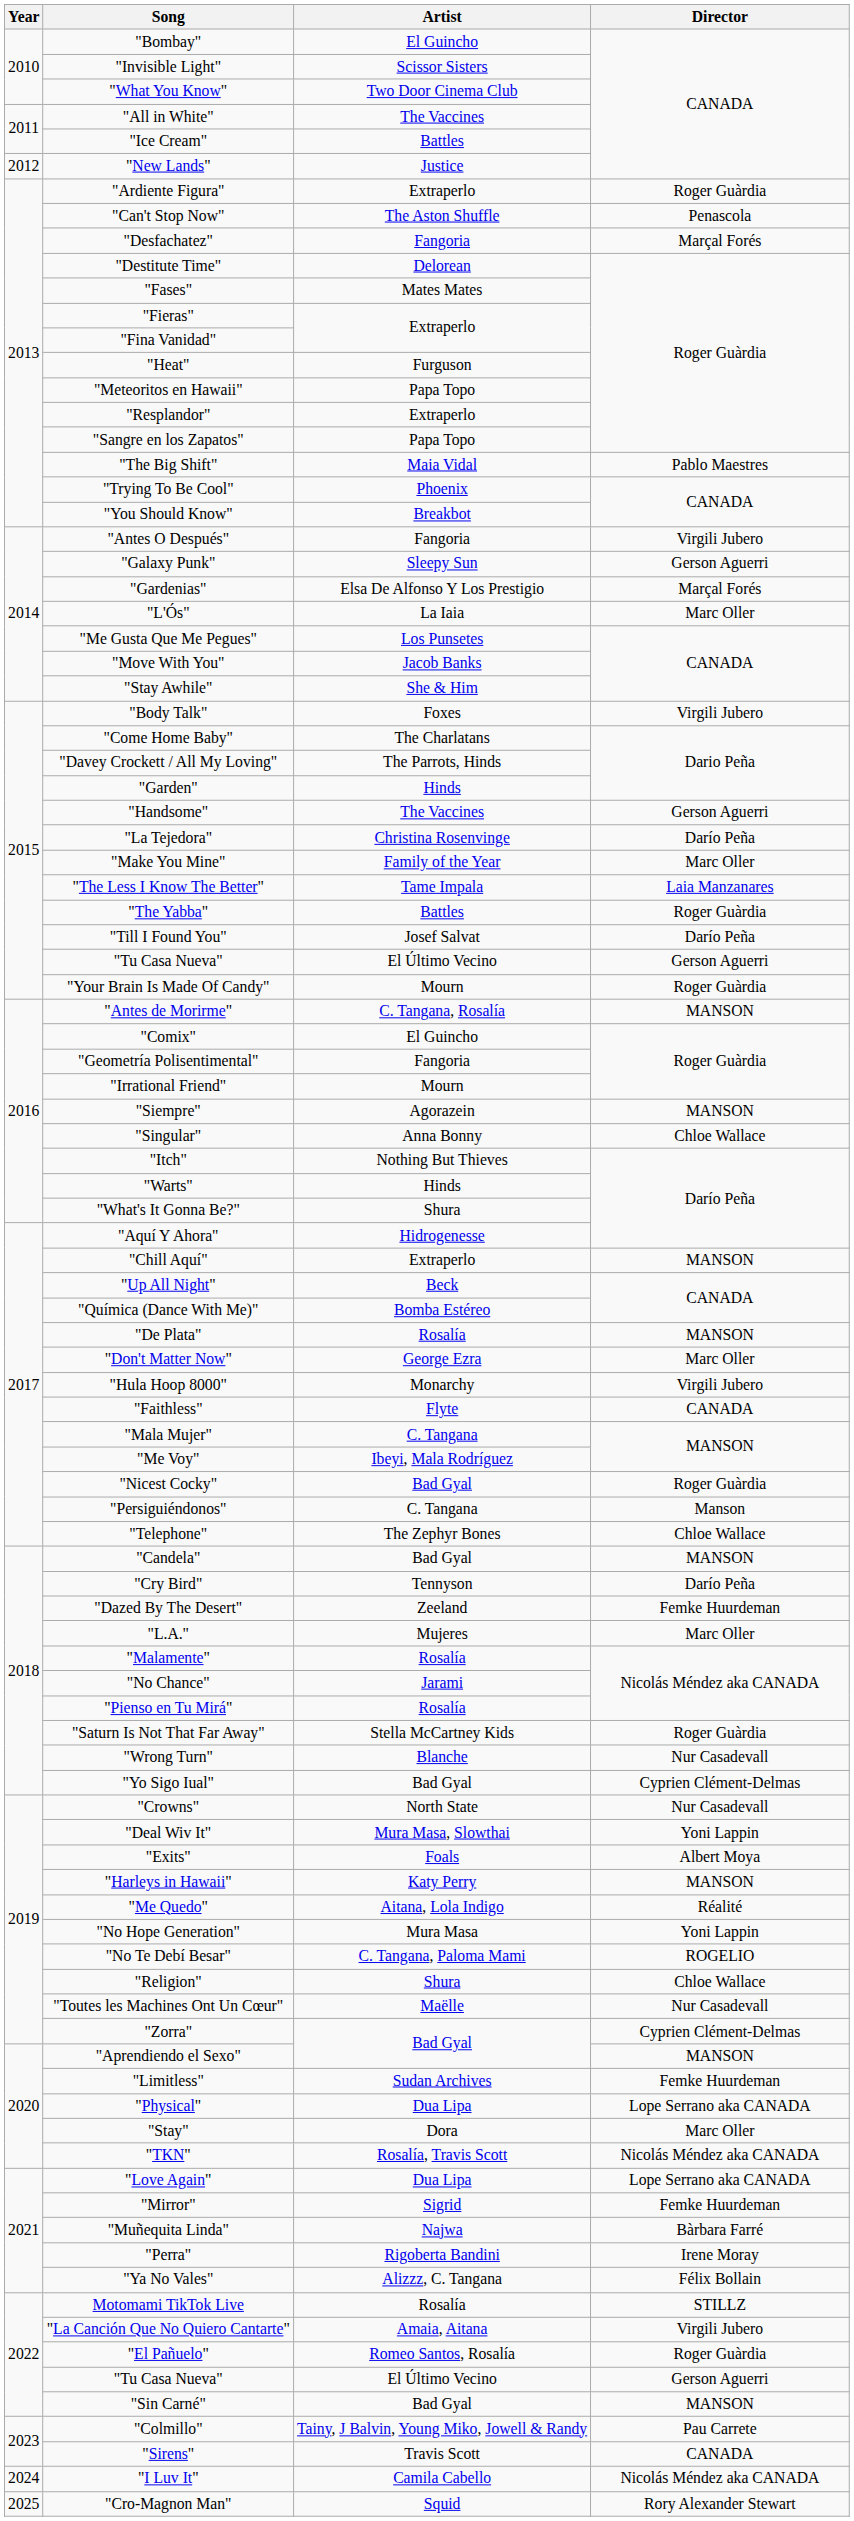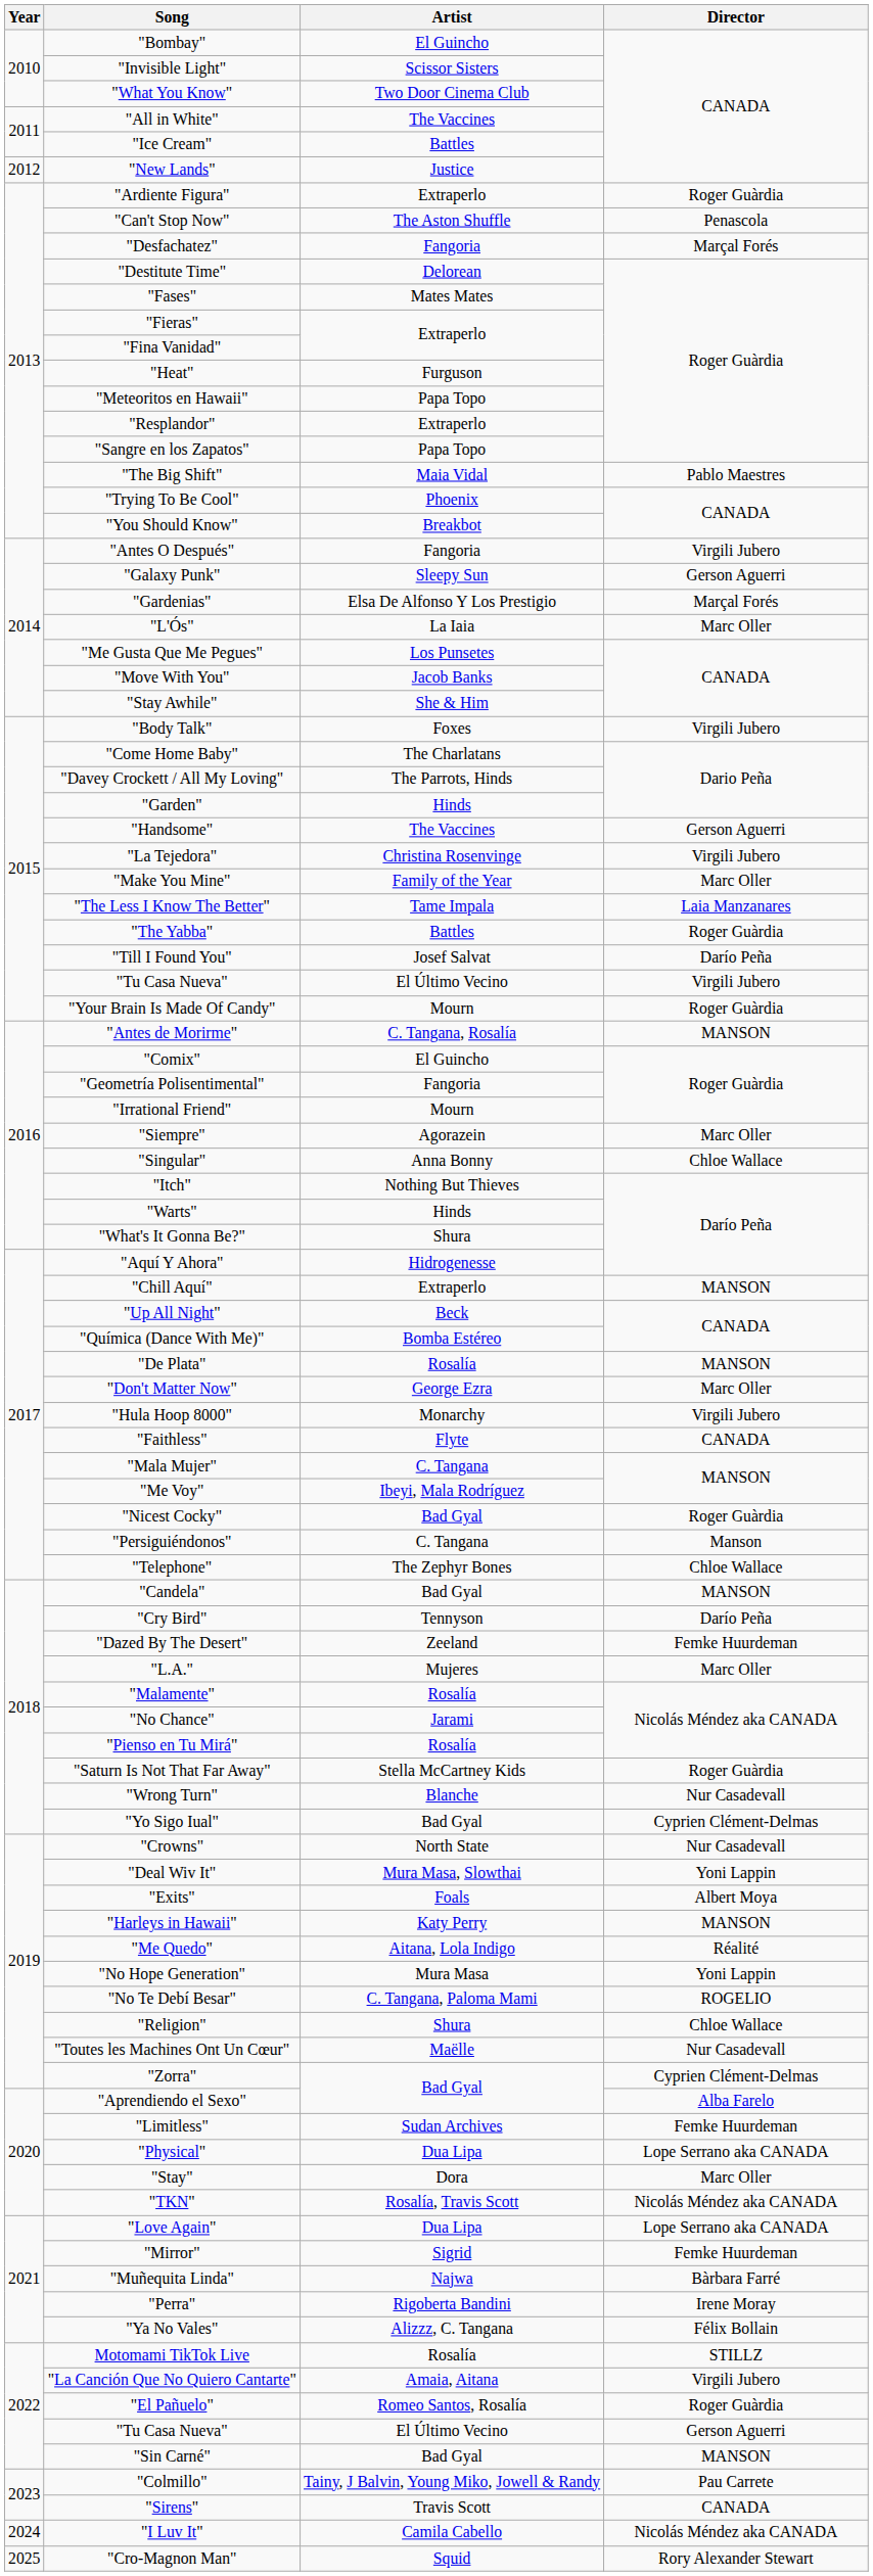 <table class="wikitable plainrowheaders" style="text-align:center;">
 <tr>
 <th>Year</th>
 <th>Song</th>
 <th>Artist</th>
 <th scope="col" style="width:16em;">Director</th>
 </tr>
 <tr>
 <td rowspan="3">2010</td>
 <td>"Bombay"</td>
 <td><a href='#'>El Guincho</a></td>
 <td rowspan="6">CANADA</td>
 </tr>
 <tr>
 <td>"Invisible Light"</td>
 <td><a href='#'>Scissor Sisters</a></td>
 </tr>
 <tr>
 <td>"<a href='#'>What You Know</a>"</td>
 <td><a href='#'>Two Door Cinema Club</a></td>
 </tr>
 <tr>
 <td rowspan="2">2011</td>
 <td>"All in White"</td>
 <td><a href='#'>The Vaccines</a></td>
 </tr>
 <tr>
 <td>"Ice Cream"</td>
 <td><a href='#'>Battles</a></td>
 </tr>
 <tr>
 <td>2012</td>
 <td>"<a href='#'>New Lands</a>"</td>
 <td><a href='#'>Justice</a></td>
 </tr>
 <tr>
 <td rowspan="14">2013</td>
 <td>"Ardiente Figura"</td>
 <td>Extraperlo</td>
 <td>Roger Guàrdia</td>
 </tr>
 <tr>
 <td>"Can't Stop Now"</td>
 <td><a href='#'>The Aston Shuffle</a></td>
 <td>Penascola</td>
 </tr>
 <tr>
 <td>"Desfachatez"</td>
 <td><a href='#'>Fangoria</a></td>
 <td>Marçal Forés</td>
 </tr>
 <tr>
 <td>"Destitute Time"</td>
 <td><a href='#'>Delorean</a></td>
 <td rowspan="8">Roger Guàrdia</td>
 </tr>
 <tr>
 <td>"Fases"</td>
 <td>Mates Mates</td>
 </tr>
 <tr>
 <td>"Fieras"</td>
 <td rowspan="2">Extraperlo</td>
 </tr>
 <tr>
 <td>"Fina Vanidad"</td>
 </tr>
 <tr>
 <td>"Heat"</td>
 <td>Furguson</td>
 </tr>
 <tr>
 <td>"Meteoritos en Hawaii"</td>
 <td>Papa Topo</td>
 </tr>
 <tr>
 <td>"Resplandor"</td>
 <td>Extraperlo</td>
 </tr>
 <tr>
 <td>"Sangre en los Zapatos"</td>
 <td>Papa Topo</td>
 </tr>
 <tr>
 <td>"The Big Shift"</td>
 <td><a href='#'>Maia Vidal</a></td>
 <td>Pablo Maestres</td>
 </tr>
 <tr>
 <td>"Trying To Be Cool"</td>
 <td><a href='#'>Phoenix</a></td>
 <td rowspan="2">CANADA</td>
 </tr>
 <tr>
 <td>"You Should Know"</td>
 <td><a href='#'>Breakbot</a></td>
 </tr>
 <tr>
 <td rowspan="7">2014</td>
 <td>"Antes O Después"</td>
 <td>Fangoria</td>
 <td>Virgili Jubero</td>
 </tr>
 <tr>
 <td>"Galaxy Punk"</td>
 <td><a href='#'>Sleepy Sun</a></td>
 <td>Gerson Aguerri</td>
 </tr>
 <tr>
 <td>"Gardenias"</td>
 <td>Elsa De Alfonso Y Los Prestigio</td>
 <td>Marçal Forés</td>
 </tr>
 <tr>
 <td>"L'Ós"</td>
 <td>La Iaia</td>
 <td>Marc Oller</td>
 </tr>
 <tr>
 <td>"Me Gusta Que Me Pegues"</td>
 <td><a href='#'>Los Punsetes</a></td>
 <td rowspan="3">CANADA</td>
 </tr>
 <tr>
 <td>"Move With You"</td>
 <td><a href='#'>Jacob Banks</a></td>
 </tr>
 <tr>
 <td>"Stay Awhile"</td>
 <td><a href='#'>She & Him</a></td>
 </tr>
 <tr>
 <td rowspan="12">2015</td>
 <td>"Body Talk"</td>
 <td>Foxes</td>
 <td>Virgili Jubero</td>
 </tr>
 <tr>
 <td>"Come Home Baby"</td>
 <td>The Charlatans</td>
 <td rowspan="3">Dario Peña</td>
 </tr>
 <tr>
 <td>"Davey Crockett / All My Loving"</td>
 <td>The Parrots, Hinds</td>
 </tr>
 <tr>
 <td>"Garden"</td>
 <td><a href='#'>Hinds</a></td>
 </tr>
 <tr>
 <td>"Handsome"</td>
 <td><a href='#'>The Vaccines</a></td>
 <td>Gerson Aguerri</td>
 </tr>
 <tr>
 <td>"La Tejedora"</td>
 <td><a href='#'>Christina Rosenvinge</a></td>
-<td>Darío Peña</td>
+<td>Virgili Jubero</td>
 </tr>
 <tr>
 <td>"Make You Mine"</td>
 <td><a href='#'>Family of the Year</a></td>
 <td>Marc Oller</td>
 </tr>
 <tr>
 <td>"<a href='#'>The Less I Know The Better</a>"</td>
 <td><a href='#'>Tame Impala</a></td>
 <td><a href='#'>Laia Manzanares</a></td>
 </tr>
 <tr>
 <td>"<a href='#'>The Yabba</a>"</td>
 <td><a href='#'>Battles</a></td>
 <td>Roger Guàrdia</td>
 </tr>
 <tr>
 <td>"Till I Found You"</td>
 <td>Josef Salvat</td>
 <td>Darío Peña</td>
 </tr>
 <tr>
 <td>"Tu Casa Nueva"</td>
 <td>El Último Vecino</td>
-<td>Gerson Aguerri</td>
+<td>Virgili Jubero</td>
 </tr>
 <tr>
 <td>"Your Brain Is Made Of Candy"</td>
 <td>Mourn</td>
 <td>Roger Guàrdia</td>
 </tr>
 <tr>
 <td rowspan="9">2016</td>
 <td>"<a href='#'>Antes de Morirme</a>"</td>
 <td><a href='#'>C. Tangana</a>, <a href='#'>Rosalía</a></td>
 <td>MANSON</td>
 </tr>
 <tr>
 <td>"Comix"</td>
 <td>El Guincho</td>
 <td rowspan="3">Roger Guàrdia</td>
 </tr>
 <tr>
 <td>"Geometría Polisentimental"</td>
 <td>Fangoria</td>
 </tr>
 <tr>
 <td>"Irrational Friend"</td>
 <td>Mourn</td>
 </tr>
 <tr>
 <td>"Siempre"</td>
 <td>Agorazein</td>
-<td>MANSON</td>
+<td>Marc Oller</td>
 </tr>
 <tr>
 <td>"Singular"</td>
 <td>Anna Bonny</td>
 <td>Chloe Wallace</td>
 </tr>
 <tr>
 <td>"Itch"</td>
 <td>Nothing But Thieves</td>
 <td rowspan="4">Darío Peña</td>
 </tr>
 <tr>
 <td>"Warts"</td>
 <td>Hinds</td>
 </tr>
 <tr>
 <td>"What's It Gonna Be?"</td>
 <td>Shura</td>
 </tr>
 <tr>
 <td rowspan="13">2017</td>
 <td>"Aquí Y Ahora"</td>
 <td><a href='#'>Hidrogenesse</a></td>
 </tr>
 <tr>
 <td>"Chill Aquí"</td>
 <td>Extraperlo</td>
 <td>MANSON</td>
 </tr>
 <tr>
 <td>"<a href='#'>Up All Night</a>"</td>
 <td><a href='#'>Beck</a></td>
 <td rowspan="2">CANADA</td>
 </tr>
 <tr>
 <td>"Química (Dance With Me)"</td>
 <td><a href='#'>Bomba Estéreo</a></td>
 </tr>
 <tr>
 <td>"De Plata"</td>
 <td><a href='#'>Rosalía</a></td>
 <td>MANSON</td>
 </tr>
 <tr>
 <td>"<a href='#'>Don't Matter Now</a>"</td>
 <td><a href='#'>George Ezra</a></td>
 <td>Marc Oller</td>
 </tr>
 <tr>
 <td>"Hula Hoop 8000"</td>
 <td>Monarchy</td>
 <td>Virgili Jubero</td>
 </tr>
 <tr>
 <td>"Faithless"</td>
 <td><a href='#'>Flyte</a></td>
 <td>CANADA</td>
 </tr>
 <tr>
 <td>"Mala Mujer"</td>
 <td><a href='#'>C. Tangana</a></td>
 <td rowspan="2">MANSON</td>
 </tr>
 <tr>
 <td>"Me Voy"</td>
 <td><a href='#'>Ibeyi</a>, <a href='#'>Mala Rodríguez</a></td>
 </tr>
 <tr>
 <td>"Nicest Cocky"</td>
 <td><a href='#'>Bad Gyal</a></td>
 <td>Roger Guàrdia</td>
 </tr>
 <tr>
 <td>"Persiguiéndonos"</td>
 <td>C. Tangana</td>
 <td>Manson</td>
 </tr>
 <tr>
 <td>"Telephone"</td>
 <td>The Zephyr Bones</td>
 <td>Chloe Wallace</td>
 </tr>
 <tr>
 <td rowspan="10">2018</td>
 <td>"Candela"</td>
 <td>Bad Gyal</td>
 <td>MANSON</td>
 </tr>
 <tr>
 <td>"Cry Bird"</td>
 <td>Tennyson</td>
 <td>Darío Peña</td>
 </tr>
 <tr>
 <td>"Dazed By The Desert"</td>
 <td>Zeeland</td>
 <td>Femke Huurdeman</td>
 </tr>
 <tr>
 <td>"L.A."</td>
 <td>Mujeres</td>
 <td>Marc Oller</td>
 </tr>
 <tr>
 <td>"<a href='#'>Malamente</a>"</td>
 <td><a href='#'>Rosalía</a></td>
 <td rowspan="3">Nicolás Méndez aka CANADA</td>
 </tr>
 <tr>
 <td>"No Chance"</td>
 <td><a href='#'>Jarami</a></td>
 </tr>
 <tr>
 <td>"<a href='#'>Pienso en Tu Mirá</a>"</td>
 <td><a href='#'>Rosalía</a></td>
 </tr>
 <tr>
 <td>"Saturn Is Not That Far Away"</td>
 <td>Stella McCartney Kids</td>
 <td>Roger Guàrdia</td>
 </tr>
 <tr>
 <td>"Wrong Turn"</td>
 <td><a href='#'>Blanche</a></td>
 <td>Nur Casadevall</td>
 </tr>
 <tr>
 <td>"Yo Sigo Iual"</td>
 <td>Bad Gyal</td>
 <td>Cyprien Clément-Delmas</td>
 </tr>
 <tr>
 <td rowspan="10">2019</td>
 <td>"Crowns"</td>
 <td>North State</td>
 <td>Nur Casadevall</td>
 </tr>
 <tr>
 <td>"Deal Wiv It"</td>
 <td><a href='#'>Mura Masa</a>, <a href='#'>Slowthai</a></td>
 <td>Yoni Lappin</td>
 </tr>
 <tr>
 <td>"Exits"</td>
 <td><a href='#'>Foals</a></td>
 <td>Albert Moya</td>
 </tr>
 <tr>
 <td>"<a href='#'>Harleys in Hawaii</a>"</td>
 <td><a href='#'>Katy Perry</a></td>
 <td>MANSON</td>
 </tr>
 <tr>
 <td>"<a href='#'>Me Quedo</a>"</td>
 <td><a href='#'>Aitana</a>, <a href='#'>Lola Indigo</a></td>
 <td>Réalité</td>
 </tr>
 <tr>
 <td>"No Hope Generation"</td>
 <td>Mura Masa</td>
 <td>Yoni Lappin</td>
 </tr>
 <tr>
 <td>"No Te Debí Besar"</td>
 <td><a href='#'>C. Tangana</a>, <a href='#'>Paloma Mami</a></td>
 <td>ROGELIO</td>
 </tr>
 <tr>
 <td>"Religion"</td>
 <td><a href='#'>Shura</a></td>
 <td>Chloe Wallace</td>
 </tr>
 <tr>
 <td>"Toutes les Machines Ont Un Cœur"</td>
 <td><a href='#'>Maëlle</a></td>
 <td>Nur Casadevall</td>
 </tr>
 <tr>
 <td>"Zorra"</td>
 <td rowspan="2"><a href='#'>Bad Gyal</a></td>
 <td>Cyprien Clément-Delmas</td>
 </tr>
 <tr>
 <td rowspan="5">2020</td>
 <td>"Aprendiendo el Sexo"</td>
-<td>MANSON</td>
+<td><a href='#'>Alba Farelo</a></td>
 </tr>
 <tr>
 <td>"Limitless"</td>
 <td><a href='#'>Sudan Archives</a></td>
 <td>Femke Huurdeman</td>
 </tr>
 <tr>
 <td>"<a href='#'>Physical</a>"</td>
 <td><a href='#'>Dua Lipa</a></td>
 <td>Lope Serrano aka CANADA</td>
 </tr>
 <tr>
 <td>"Stay"</td>
 <td>Dora</td>
 <td>Marc Oller</td>
 </tr>
 <tr>
 <td>"<a href='#'>TKN</a>"</td>
 <td><a href='#'>Rosalía</a>, <a href='#'>Travis Scott</a></td>
 <td>Nicolás Méndez aka CANADA</td>
 </tr>
 <tr>
 <td rowspan="5">2021</td>
 <td>"<a href='#'>Love Again</a>"</td>
 <td><a href='#'>Dua Lipa</a></td>
 <td>Lope Serrano aka CANADA</td>
 </tr>
 <tr>
 <td>"Mirror"</td>
 <td><a href='#'>Sigrid</a></td>
 <td>Femke Huurdeman</td>
 </tr>
 <tr>
 <td>"Muñequita Linda"</td>
 <td><a href='#'>Najwa</a></td>
 <td>Bàrbara Farré</td>
 </tr>
 <tr>
 <td>"Perra"</td>
 <td><a href='#'>Rigoberta Bandini</a></td>
 <td>Irene Moray</td>
 </tr>
 <tr>
 <td>"Ya No Vales"</td>
 <td><a href='#'>Alizzz</a>, C. Tangana</td>
 <td>Félix Bollain</td>
 </tr>
 <tr>
 <td rowspan="5">2022</td>
 <td><a href='#'>Motomami TikTok Live</a></td>
 <td>Rosalía</td>
 <td>STILLZ</td>
 </tr>
 <tr>
 <td>"<a href='#'>La Canción Que No Quiero Cantarte</a>"</td>
 <td><a href='#'>Amaia</a>, <a href='#'>Aitana</a></td>
 <td>Virgili Jubero</td>
 </tr>
 <tr>
 <td>"<a href='#'>El Pañuelo</a>"</td>
 <td><a href='#'>Romeo Santos</a>, Rosalía</td>
 <td>Roger Guàrdia</td>
 </tr>
 <tr>
 <td>"Tu Casa Nueva"</td>
 <td>El Último Vecino</td>
 <td>Gerson Aguerri</td>
 </tr>
 <tr>
 <td>"Sin Carné"</td>
 <td>Bad Gyal</td>
 <td>MANSON</td>
 </tr>
 <tr>
 <td rowspan="2">2023</td>
 <td>"Colmillo"</td>
 <td><a href='#'>Tainy</a>, <a href='#'>J Balvin</a>, <a href='#'>Young Miko</a>, <a href='#'>Jowell & Randy</a></td>
 <td>Pau Carrete</td>
 </tr>
 <tr>
 <td>"<a href='#'>Sirens</a>"</td>
 <td>Travis Scott</td>
 <td>CANADA</td>
 </tr>
 <tr>
 <td>2024</td>
 <td>"<a href='#'>I Luv It</a>"</td>
 <td><a href='#'>Camila Cabello</a></td>
 <td>Nicolás Méndez aka CANADA</td>
 </tr>
 <tr>
 <td>2025</td>
 <td>"Cro-Magnon Man"</td>
 <td><a href='#'>Squid</a></td>
 <td>Rory Alexander Stewart</td>
 </tr>
 </table>
